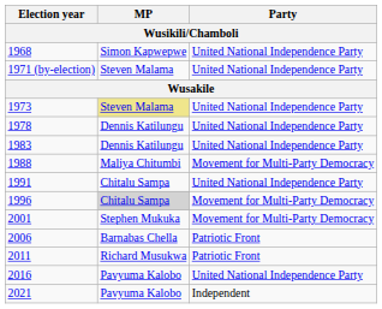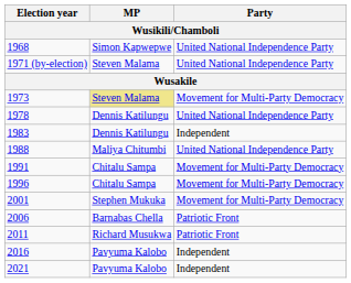 <table class=wikitable>
 <tr>
 <th>Election year</th>
 <th>MP</th>
 <th>Party</th>
 </tr>
 <tr>
 <th colspan=3>Wusikili/Chamboli</th>
 </tr>
 <tr>
 <td><a href='#'>1968</a></td>
 <td><a href='#'>Simon Kapwepwe</a></td>
 <td><a href='#'>United National Independence Party</a></td>
 </tr>
 <tr>
 <td><a href='#'>1971 (by-election)</a></td>
 <td><a href='#'>Steven Malama</a></td>
 <td><a href='#'>United National Independence Party</a></td>
 </tr>
 <tr>
 <th colspan=3>Wusakile</th>
 </tr>
 <tr>
 <td><a href='#'>1973</a></td>
 <td style="background: khaki;"><a href='#'>Steven Malama</a></td>
-<td><a href='#'>United National Independence Party</a></td>
+<td><a href='#'>Movement for Multi-Party Democracy</a></td>
 </tr>
 <tr>
 <td><a href='#'>1978</a></td>
 <td><a href='#'>Dennis Katilungu</a></td>
 <td><a href='#'>United National Independence Party</a></td>
 </tr>
 <tr>
 <td><a href='#'>1983</a></td>
 <td><a href='#'>Dennis Katilungu</a></td>
-<td><a href='#'>United National Independence Party</a></td>
+<td>Independent</td>
 </tr>
 <tr>
 <td><a href='#'>1988</a></td>
 <td><a href='#'>Maliya Chitumbi</a></td>
-<td><a href='#'>Movement for Multi-Party Democracy</a></td>
+<td><a href='#'>United National Independence Party</a></td>
 </tr>
 <tr>
 <td><a href='#'>1991</a></td>
 <td><a href='#'>Chitalu Sampa</a></td>
-<td><a href='#'>United National Independence Party</a></td>
+<td><a href='#'>Movement for Multi-Party Democracy</a></td>
 </tr>
 <tr>
 <td><a href='#'>1996</a></td>
-<td style="background: lightgrey;"><a href='#'>Chitalu Sampa</a></td>
+<td><a href='#'>Chitalu Sampa</a></td>
 <td><a href='#'>Movement for Multi-Party Democracy</a></td>
 </tr>
 <tr>
 <td><a href='#'>2001</a></td>
 <td><a href='#'>Stephen Mukuka</a></td>
 <td><a href='#'>Movement for Multi-Party Democracy</a></td>
 </tr>
 <tr>
 <td><a href='#'>2006</a></td>
 <td><a href='#'>Barnabas Chella</a></td>
 <td><a href='#'>Patriotic Front</a></td>
 </tr>
 <tr>
 <td><a href='#'>2011</a></td>
 <td><a href='#'>Richard Musukwa</a></td>
 <td><a href='#'>Patriotic Front</a></td>
 </tr>
 <tr>
 <td><a href='#'>2016</a></td>
 <td><a href='#'>Pavyuma Kalobo</a></td>
-<td><a href='#'>United National Independence Party</a></td>
+<td>Independent</td>
 </tr>
 <tr>
 <td><a href='#'>2021</a></td>
 <td><a href='#'>Pavyuma Kalobo</a></td>
 <td>Independent</td>
 </tr>
 </table>
